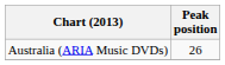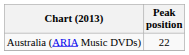 <table class="wikitable sortable">
 <tr>
 <th>Chart (2013)</th>
 <th>Peak<br>position</th>
 </tr>
 <tr>
 <td>Australia (<a href='#'>ARIA</a> Music DVDs)</td>
-<td style="text-align:center;">26</td>
+<td style="text-align:center;">22</td>
 </tr>
 <tr>
 </tr>
 </table>
